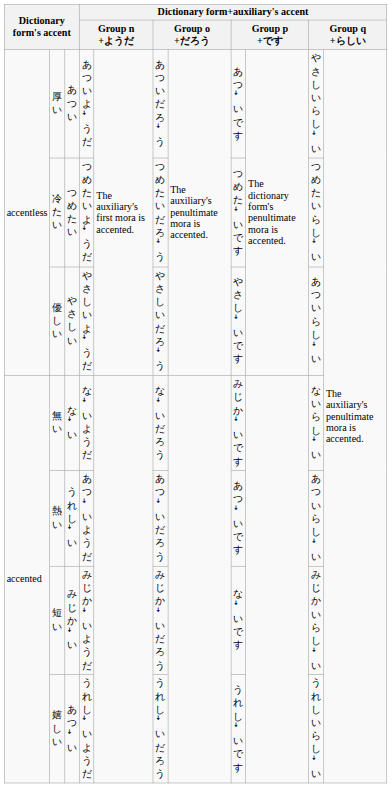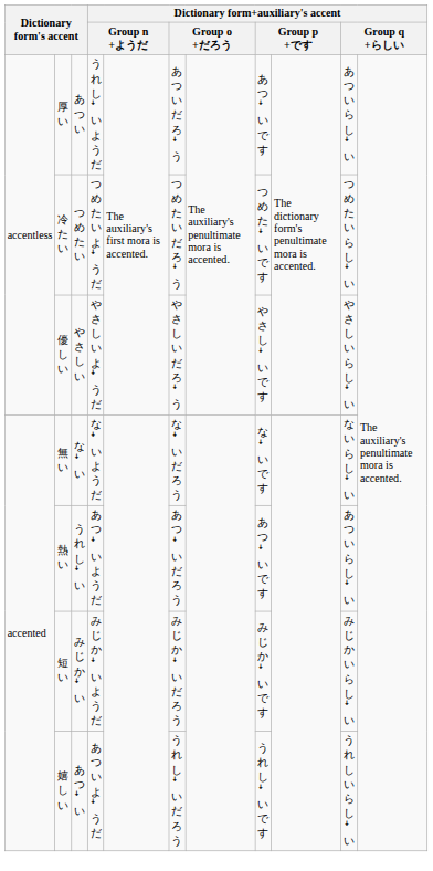 <table class="wikitable">
 <tr>
 <th rowspan=2 colspan=3>Dictionary form's accent</th>
 <th colspan=10>Dictionary form+auxiliary's accent</th>
 </tr>
 <tr>
 <th colspan=2>Group n<br>+ようだ</th>
 <th colspan=2>Group o<br>+だろう</th>
 <th colspan=2>Group p<br>+です</th>
 <th colspan=2>Group q<br>+らしい</th>
 </tr>
 <tr>
 <td rowspan=3>accentless</td>
 <td>厚い</td>
 <td>あつい</td>
-<td>あついよꜜうだ</td>
+<td>うれしꜜいようだ</td>
 <td rowspan=3 style=width:8em>The auxiliary's first mora is accented.</td>
 <td>あついだろꜜう</td>
 <td rowspan=3 style=width:8em>The auxiliary's penultimate mora is accented.</td>
 <td>あつꜜいです</td>
 <td rowspan=3 style=width:8em>The dictionary form's penultimate mora is accented.</td>
-<td>やさしいらしꜜい</td>
+<td>あついらしꜜい</td>
 <td rowspan=7 style=width:8em>The auxiliary's penultimate mora is accented.</td>
 </tr>
 <tr>
 <td>冷たい</td>
 <td>つめたい</td>
 <td>つめたいよꜜうだ</td>
 <td>つめたいだろꜜう</td>
 <td>つめたꜜいです</td>
 <td>つめたいらしꜜい</td>
 </tr>
 <tr>
 <td>優しい</td>
 <td>やさしい</td>
 <td>やさしいよꜜうだ</td>
 <td>やさしいだろꜜう</td>
 <td>やさしꜜいです</td>
-<td>あついらしꜜい</td>
+<td>やさしいらしꜜい</td>
 </tr>
 <tr>
 <td rowspan=4>accented</td>
 <td>無い</td>
 <td>なꜜい</td>
 <td>なꜜいようだ</td>
 <td rowspan=4></td>
 <td>なꜜいだろう</td>
 <td rowspan=4></td>
-<td>みじかꜜいです</td>
+<td>なꜜいです</td>
 <td rowspan=4></td>
 <td>ないらしꜜい</td>
 </tr>
 <tr>
 <td>熱い</td>
 <td>うれしꜜい</td>
 <td>あつꜜいようだ</td>
 <td>あつꜜいだろう</td>
 <td>あつꜜいです</td>
 <td>あついらしꜜい</td>
 </tr>
 <tr>
 <td>短い</td>
 <td>みじかꜜい</td>
 <td>みじかꜜいようだ</td>
 <td>みじかꜜいだろう</td>
-<td>なꜜいです</td>
+<td>みじかꜜいです</td>
 <td>みじかいらしꜜい</td>
 </tr>
 <tr>
 <td>嬉しい</td>
 <td>あつꜜい</td>
-<td>うれしꜜいようだ</td>
+<td>あついよꜜうだ</td>
 <td>うれしꜜいだろう</td>
 <td>うれしꜜいです</td>
 <td>うれしいらしꜜい</td>
 </tr>
 </table>
